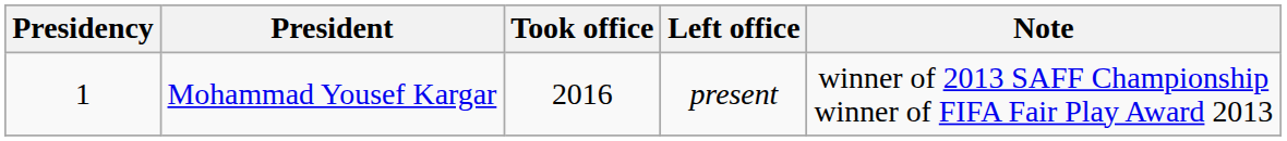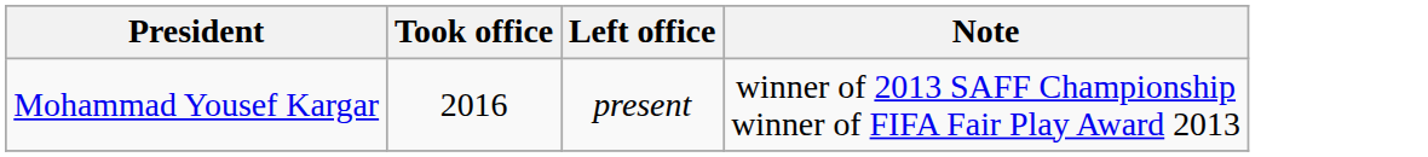 <table class="wikitable" style="text-align:center">
 <tr>
-<th>Presidency</th>
 <th>President</th>
 <th>Took office</th>
 <th>Left office</th>
 <th>Note</th>
 </tr>
 <tr>
-<td>1</td>
 <td><a href='#'>Mohammad Yousef Kargar</a></td>
 <td>2016</td>
 <td><em>present</em></td>
 <td>winner of <a href='#'>2013 SAFF Championship</a><br>winner of <a href='#'>FIFA Fair Play Award</a> 2013</td>
 </tr>
 </table>
